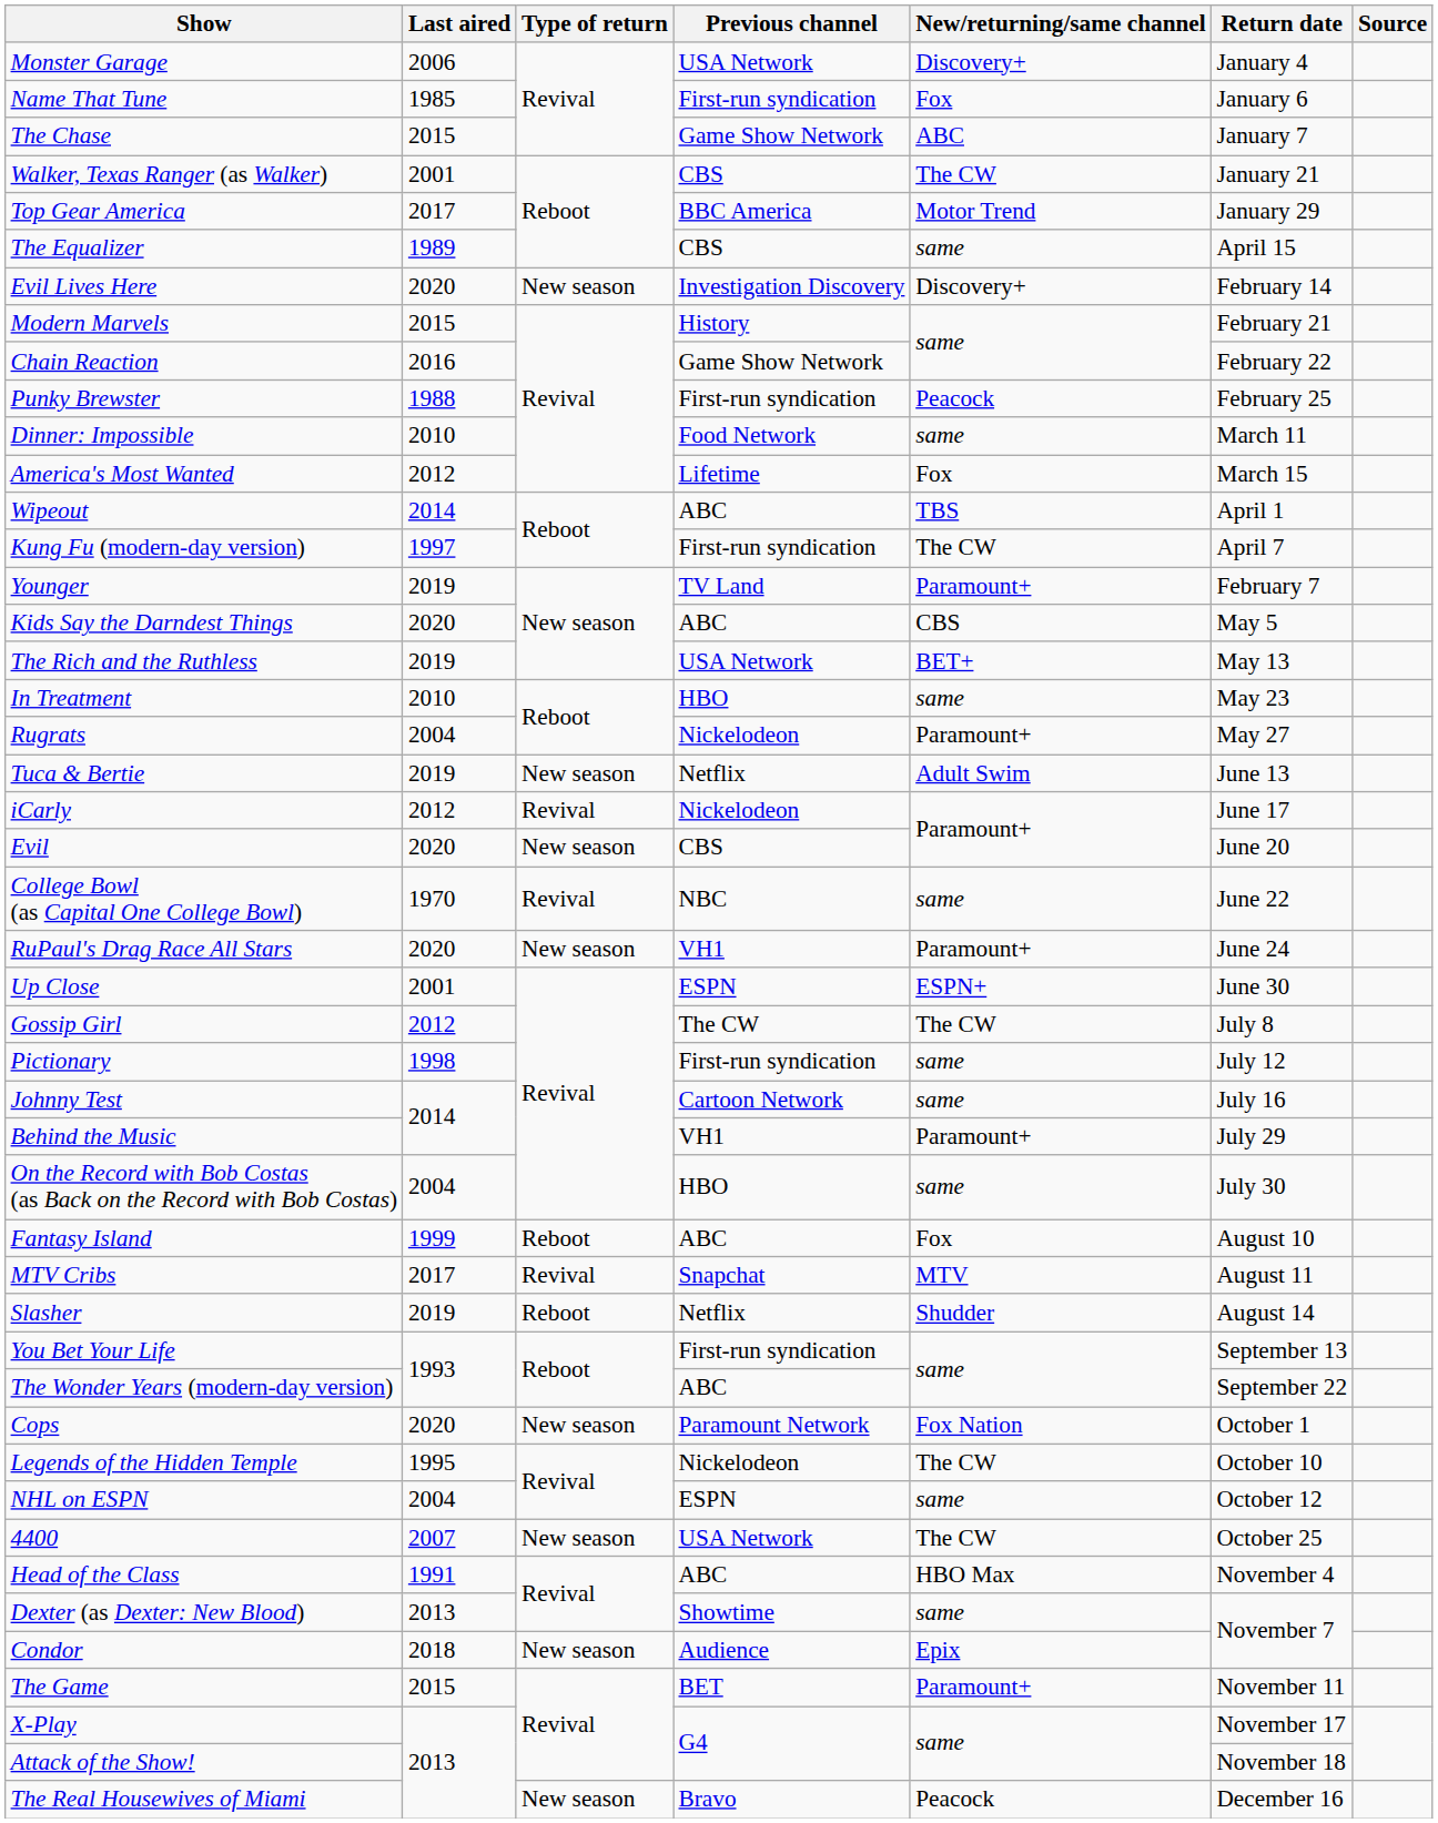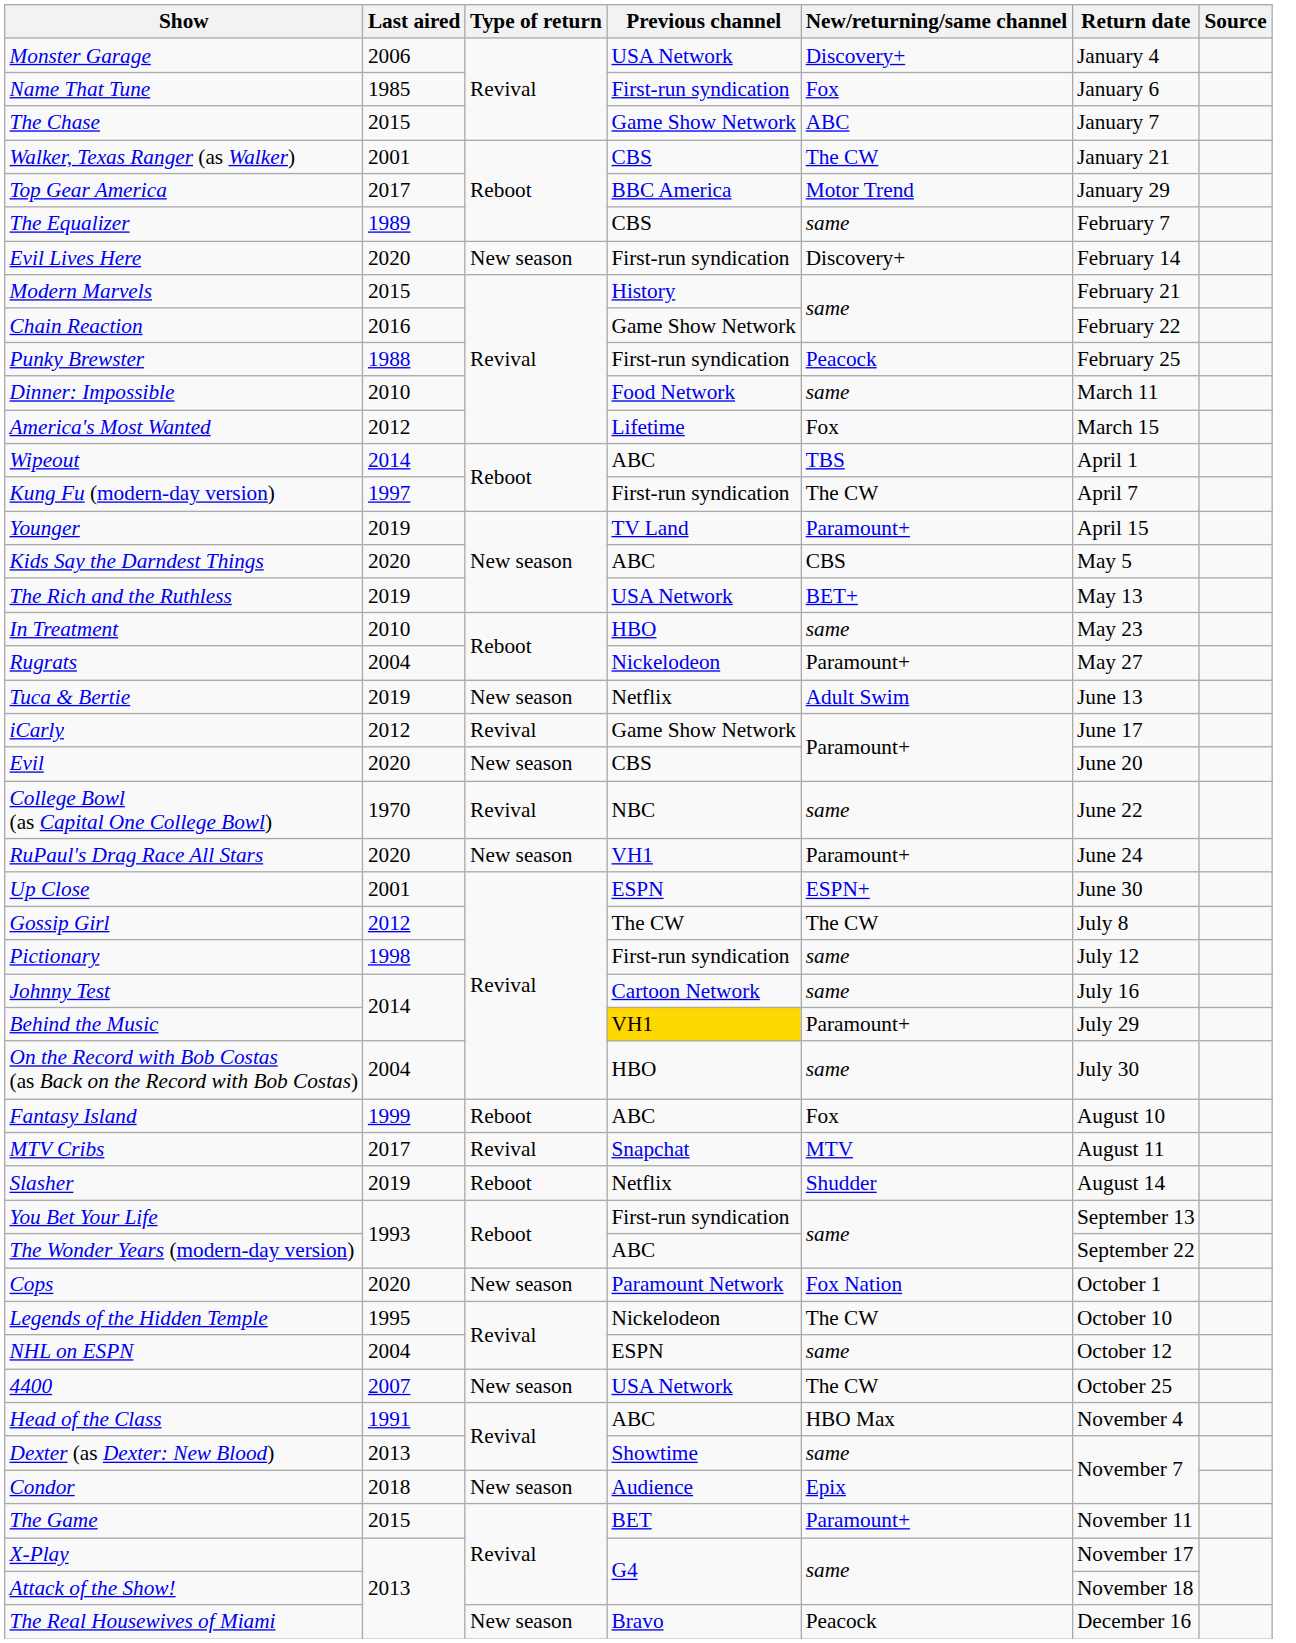 <table class="wikitable sortable">
 <tr>
 <th>Show</th>
 <th>Last aired</th>
 <th>Type of return</th>
 <th>Previous channel</th>
 <th>New/returning/same channel</th>
 <th>Return date</th>
 <th>Source</th>
 </tr>
 <tr>
 <td><em><a href='#'>Monster Garage</a></em></td>
 <td>2006</td>
 <td rowspan=3>Revival</td>
 <td><a href='#'>USA Network</a></td>
 <td><a href='#'>Discovery+</a></td>
 <td>January 4</td>
 <td></td>
 </tr>
 <tr>
 <td><em><a href='#'>Name That Tune</a></em></td>
 <td>1985</td>
 <td><a href='#'>First-run syndication</a></td>
 <td><a href='#'>Fox</a></td>
 <td>January 6</td>
 <td></td>
 </tr>
 <tr>
 <td><em><a href='#'>The Chase</a></em></td>
 <td>2015</td>
 <td><a href='#'>Game Show Network</a></td>
 <td><a href='#'>ABC</a></td>
 <td>January 7</td>
 <td></td>
 </tr>
 <tr>
 <td><em><a href='#'>Walker, Texas Ranger</a></em> (as <em><a href='#'>Walker</a></em>)</td>
 <td>2001</td>
 <td rowspan=3>Reboot</td>
 <td><a href='#'>CBS</a></td>
 <td><a href='#'>The CW</a></td>
 <td>January 21</td>
 <td></td>
 </tr>
 <tr>
 <td><em><a href='#'>Top Gear America</a></em></td>
 <td>2017</td>
 <td><a href='#'>BBC America</a></td>
 <td><a href='#'>Motor Trend</a></td>
 <td>January 29</td>
 <td></td>
 </tr>
 <tr>
 <td><em><a href='#'>The Equalizer</a></em></td>
 <td><a href='#'>1989</a></td>
 <td>CBS</td>
 <td><em>same</em></td>
-<td>April 15</td>
+<td>February 7</td>
 <td></td>
 </tr>
 <tr>
 <td><em><a href='#'>Evil Lives Here</a></em></td>
 <td>2020</td>
 <td>New season</td>
-<td><a href='#'>Investigation Discovery</a></td>
+<td>First-run syndication</td>
 <td>Discovery+</td>
 <td>February 14</td>
 <td></td>
 </tr>
 <tr>
 <td><em><a href='#'>Modern Marvels</a></em></td>
 <td>2015</td>
 <td rowspan=5>Revival</td>
 <td><a href='#'>History</a></td>
 <td rowspan=2><em>same</em></td>
 <td>February 21</td>
 <td></td>
 </tr>
 <tr>
 <td><em><a href='#'>Chain Reaction</a></em></td>
 <td>2016</td>
 <td>Game Show Network</td>
 <td>February 22</td>
 <td></td>
 </tr>
 <tr>
 <td><em><a href='#'>Punky Brewster</a></em></td>
 <td><a href='#'>1988</a></td>
 <td>First-run syndication</td>
 <td><a href='#'>Peacock</a></td>
 <td>February 25</td>
 <td></td>
 </tr>
 <tr>
 <td><em><a href='#'>Dinner: Impossible</a></em></td>
 <td>2010</td>
 <td><a href='#'>Food Network</a></td>
 <td><em>same</em></td>
 <td>March 11</td>
 <td></td>
 </tr>
 <tr>
 <td><em><a href='#'>America's Most Wanted</a></em></td>
 <td>2012</td>
 <td><a href='#'>Lifetime</a></td>
 <td>Fox</td>
 <td>March 15</td>
 <td></td>
 </tr>
 <tr>
 <td><em><a href='#'>Wipeout</a></em></td>
 <td><a href='#'>2014</a></td>
 <td rowspan=2>Reboot</td>
 <td>ABC</td>
 <td><a href='#'>TBS</a></td>
 <td>April 1</td>
 <td></td>
 </tr>
 <tr>
 <td><em><a href='#'>Kung Fu</a></em> (<a href='#'>modern-day version</a>)</td>
 <td><a href='#'>1997</a></td>
 <td>First-run syndication</td>
 <td>The CW</td>
 <td>April 7</td>
 <td></td>
 </tr>
 <tr>
 <td><em><a href='#'>Younger</a></em></td>
 <td>2019</td>
 <td rowspan=3>New season</td>
 <td><a href='#'>TV Land</a></td>
 <td><a href='#'>Paramount+</a></td>
-<td>February 7</td>
+<td>April 15</td>
 <td></td>
 </tr>
 <tr>
 <td><em><a href='#'>Kids Say the Darndest Things</a></em></td>
 <td>2020</td>
 <td>ABC</td>
 <td>CBS</td>
 <td>May 5</td>
 <td></td>
 </tr>
 <tr>
 <td><em><a href='#'>The Rich and the Ruthless</a></em></td>
 <td>2019</td>
 <td><a href='#'>USA Network</a></td>
 <td><a href='#'>BET+</a></td>
 <td>May 13</td>
 <td></td>
 </tr>
 <tr>
 <td><em><a href='#'>In Treatment</a></em></td>
 <td>2010</td>
 <td rowspan=2>Reboot</td>
 <td><a href='#'>HBO</a></td>
 <td><em>same</em></td>
 <td>May 23</td>
 <td></td>
 </tr>
 <tr>
 <td><em><a href='#'>Rugrats</a></em></td>
 <td>2004</td>
 <td><a href='#'>Nickelodeon</a></td>
 <td>Paramount+</td>
 <td>May 27</td>
 <td></td>
 </tr>
 <tr>
 <td><em><a href='#'>Tuca & Bertie</a></em></td>
 <td>2019</td>
 <td>New season</td>
 <td>Netflix</td>
 <td><a href='#'>Adult Swim</a></td>
 <td>June 13</td>
 <td></td>
 </tr>
 <tr>
 <td><em><a href='#'>iCarly</a></em></td>
 <td>2012</td>
 <td>Revival</td>
-<td><a href='#'>Nickelodeon</a></td>
+<td>Game Show Network</td>
 <td rowspan="2">Paramount+</td>
 <td>June 17</td>
 <td></td>
 </tr>
 <tr>
 <td><em><a href='#'>Evil</a></em></td>
 <td>2020</td>
 <td>New season</td>
 <td>CBS</td>
 <td>June 20</td>
 <td></td>
 </tr>
 <tr>
 <td><em><a href='#'>College Bowl</a></em><br>(as <em><a href='#'>Capital One College Bowl</a></em>)</td>
 <td>1970</td>
 <td>Revival</td>
 <td>NBC</td>
 <td><em>same</em></td>
 <td>June 22</td>
 <td></td>
 </tr>
 <tr>
 <td><em><a href='#'>RuPaul's Drag Race All Stars</a></em></td>
 <td>2020</td>
 <td>New season</td>
 <td><a href='#'>VH1</a></td>
 <td>Paramount+</td>
 <td>June 24</td>
 <td></td>
 </tr>
 <tr>
 <td><em><a href='#'>Up Close</a></em></td>
 <td>2001</td>
 <td rowspan="6">Revival</td>
 <td><a href='#'>ESPN</a></td>
 <td><a href='#'>ESPN+</a></td>
 <td>June 30</td>
 <td></td>
 </tr>
 <tr>
 <td><em><a href='#'>Gossip Girl</a></em></td>
 <td><a href='#'>2012</a></td>
 <td>The CW</td>
 <td>The CW</td>
 <td>July 8</td>
 <td></td>
 </tr>
 <tr>
 <td><em><a href='#'>Pictionary</a></em></td>
 <td><a href='#'>1998</a></td>
 <td>First-run syndication</td>
 <td><em>same</em></td>
 <td>July 12</td>
 <td></td>
 </tr>
 <tr>
 <td><em><a href='#'>Johnny Test</a></em></td>
 <td rowspan=2>2014</td>
 <td><a href='#'>Cartoon Network</a></td>
 <td><em>same</em></td>
 <td>July 16</td>
 <td></td>
 </tr>
 <tr>
 <td><em><a href='#'>Behind the Music</a></em></td>
-<td>VH1</td>
+<td style="background: gold;">VH1</td>
 <td>Paramount+</td>
 <td>July 29</td>
 <td></td>
 </tr>
 <tr>
 <td><em><a href='#'>On the Record with Bob Costas</a></em><br>(as <em>Back on the Record with Bob Costas</em>)</td>
 <td>2004</td>
 <td>HBO</td>
 <td><em>same</em></td>
 <td>July 30</td>
 <td></td>
 </tr>
 <tr>
 <td><em><a href='#'>Fantasy Island</a></em></td>
 <td><a href='#'>1999</a></td>
 <td>Reboot</td>
 <td>ABC</td>
 <td>Fox</td>
 <td>August 10</td>
 <td></td>
 </tr>
 <tr>
 <td><em><a href='#'>MTV Cribs</a></em></td>
 <td>2017</td>
 <td>Revival</td>
 <td><a href='#'>Snapchat</a></td>
 <td><a href='#'>MTV</a></td>
 <td>August 11</td>
 <td></td>
 </tr>
 <tr>
 <td><em><a href='#'>Slasher</a></em></td>
 <td>2019</td>
 <td>Reboot</td>
 <td>Netflix</td>
 <td><a href='#'>Shudder</a></td>
 <td>August 14</td>
 <td></td>
 </tr>
 <tr>
 <td><em><a href='#'>You Bet Your Life</a></em></td>
 <td rowspan=2>1993</td>
 <td rowspan=2>Reboot</td>
 <td>First-run syndication</td>
 <td rowspan=2><em>same</em></td>
 <td>September 13</td>
 <td></td>
 </tr>
 <tr>
 <td><em><a href='#'>The Wonder Years</a></em> (<a href='#'>modern-day version</a>)</td>
 <td>ABC</td>
 <td>September 22</td>
 <td></td>
 </tr>
 <tr>
 <td><em><a href='#'>Cops</a></em></td>
 <td>2020</td>
 <td>New season</td>
 <td><a href='#'>Paramount Network</a></td>
 <td><a href='#'>Fox Nation</a></td>
 <td>October 1</td>
 <td></td>
 </tr>
 <tr>
 <td><em><a href='#'>Legends of the Hidden Temple</a></em></td>
 <td>1995</td>
 <td rowspan=2>Revival</td>
 <td>Nickelodeon</td>
 <td>The CW</td>
 <td>October 10</td>
 <td></td>
 </tr>
 <tr>
 <td><em><a href='#'>NHL on ESPN</a></em></td>
 <td>2004</td>
 <td>ESPN</td>
 <td><em>same</em></td>
 <td>October 12</td>
 <td></td>
 </tr>
 <tr>
 <td><em><a href='#'>4400</a></em></td>
 <td><a href='#'>2007</a></td>
 <td>New season</td>
 <td><a href='#'>USA Network</a></td>
 <td>The CW</td>
 <td>October 25</td>
 <td></td>
 </tr>
 <tr>
 <td><em><a href='#'>Head of the Class</a></em></td>
 <td><a href='#'>1991</a></td>
 <td rowspan=2>Revival</td>
 <td>ABC</td>
 <td>HBO Max</td>
 <td>November 4</td>
 <td></td>
 </tr>
 <tr>
 <td><em><a href='#'>Dexter</a></em> (as <em><a href='#'>Dexter: New Blood</a></em>)</td>
 <td>2013</td>
 <td><a href='#'>Showtime</a></td>
 <td><em>same</em></td>
 <td rowspan=2>November 7</td>
 <td></td>
 </tr>
 <tr>
 <td><em><a href='#'>Condor</a></em></td>
 <td>2018</td>
 <td>New season</td>
 <td><a href='#'>Audience</a></td>
 <td><a href='#'>Epix</a></td>
 <td></td>
 </tr>
 <tr>
 <td><em><a href='#'>The Game</a></em></td>
 <td>2015</td>
 <td rowspan=3>Revival</td>
 <td><a href='#'>BET</a></td>
 <td><a href='#'>Paramount+</a></td>
 <td>November 11</td>
 <td></td>
 </tr>
 <tr>
 <td><em><a href='#'>X-Play</a></em></td>
 <td rowspan=3>2013</td>
 <td rowspan=2><a href='#'>G4</a></td>
 <td rowspan=2><em>same</em></td>
 <td>November 17</td>
 <td rowspan=2></td>
 </tr>
 <tr>
 <td><em><a href='#'>Attack of the Show!</a></em></td>
 <td>November 18</td>
 </tr>
 <tr>
 <td><em><a href='#'>The Real Housewives of Miami</a></em></td>
 <td>New season</td>
 <td><a href='#'>Bravo</a></td>
 <td>Peacock</td>
 <td>December 16</td>
 <td></td>
 </tr>
 </table>
